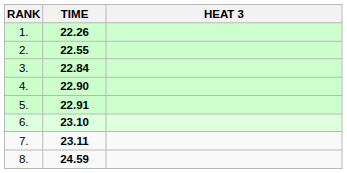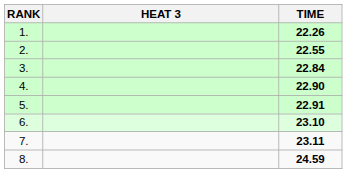 <table class="wikitable" style="border-collapse: collapse; font-size: 90%;">
 <tr>
 <th>RANK</th>
+<th style="width: 20em">HEAT 3</th>
 <th style="width: 5em">TIME</th>
-<th style="width: 20em">HEAT 3</th>
 </tr>
 <tr style="background:#ccffcc;">
 <td align="center">1.</td>
+<td></td>
 <td align="center"><strong>22.26 </strong></td>
-<td></td>
 </tr>
 <tr style="background:#ccffcc;">
 <td align="center">2.</td>
+<td></td>
 <td align="center"><strong>22.55 </strong></td>
-<td></td>
 </tr>
 <tr style="background:#ccffcc;">
 <td align="center">3.</td>
+<td></td>
 <td align="center"><strong>22.84 </strong></td>
-<td></td>
 </tr>
 <tr style="background:#ccffcc;">
 <td align="center">4.</td>
+<td></td>
 <td align="center"><strong>22.90 </strong></td>
-<td></td>
 </tr>
 <tr style="background:#ccffcc;">
 <td align="center">5.</td>
+<td></td>
 <td align="center"><strong>22.91 </strong></td>
-<td></td>
 </tr>
 <tr style="background:#ddffdd;">
 <td align="center">6.</td>
+<td></td>
 <td align="center"><strong>23.10 </strong></td>
-<td></td>
 </tr>
 <tr>
 <td align="center">7.</td>
+<td></td>
 <td align="center"><strong>23.11 </strong></td>
-<td></td>
 </tr>
 <tr>
 <td align="center">8.</td>
+<td></td>
 <td align="center"><strong>24.59</strong></td>
-<td></td>
 </tr>
 </table>
